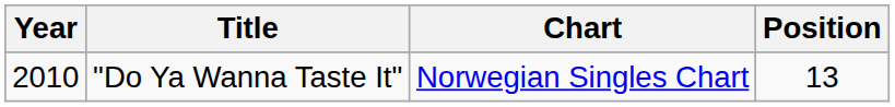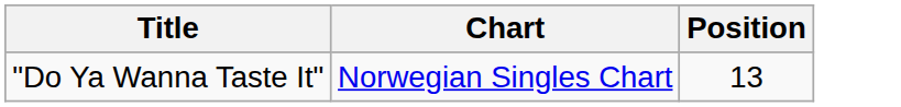 <table class="wikitable">
 <tr>
-<th align="center">Year</th>
 <th align="center">Title</th>
 <th align="center">Chart</th>
 <th align="center">Position</th>
 </tr>
 <tr>
-<td align="center">2010</td>
 <td align="center">"Do Ya Wanna Taste It"</td>
 <td align="center"><a href='#'>Norwegian Singles Chart</a></td>
 <td align="center">13</td>
 </tr>
 </table>
